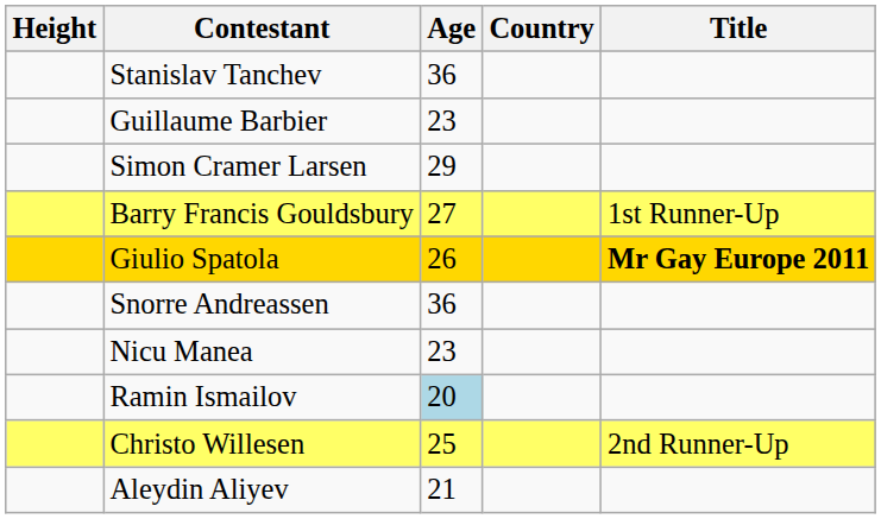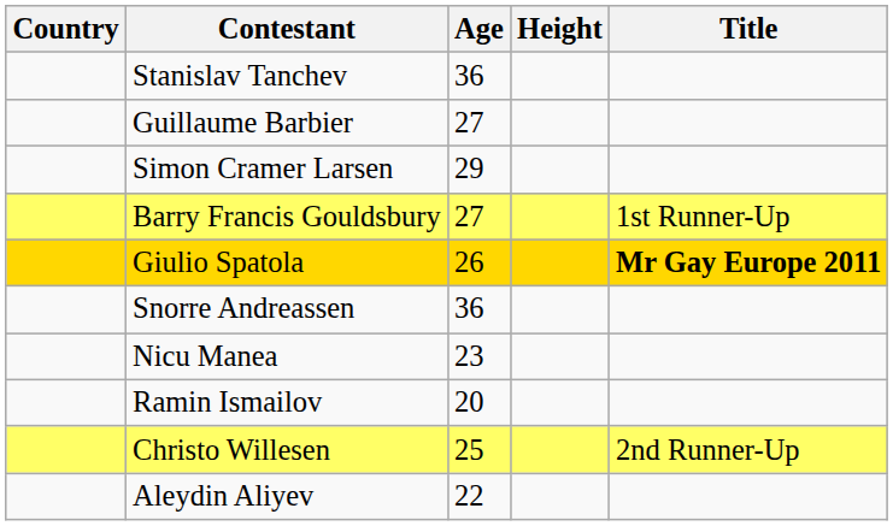 <table class="sortable wikitable">
 <tr>
-<th>Height</th>
+<th>Country</th>
 <th>Contestant</th>
 <th>Age</th>
-<th>Country</th>
+<th>Height</th>
 <th>Title</th>
 </tr>
 <tr>
-<td></td>
+<td><strong></strong></td>
 <td>Stanislav Tanchev</td>
 <td>36</td>
-<td><strong></strong></td>
+<td></td>
 <td></td>
 </tr>
 <tr>
+<td><strong></strong></td>
+<td>Guillaume Barbier</td>
+<td>27</td>
 <td></td>
-<td>Guillaume Barbier</td>
-<td>23</td>
-<td><strong></strong></td>
 <td></td>
 </tr>
 <tr>
-<td></td>
+<td><strong></strong></td>
 <td>Simon Cramer Larsen</td>
 <td>29</td>
-<td><strong></strong></td>
+<td></td>
 <td></td>
 </tr>
 <tr style="background:#FFFF66">
-<td></td>
+<td><strong></strong></td>
 <td>Barry Francis Gouldsbury</td>
 <td>27</td>
-<td><strong></strong></td>
+<td></td>
 <td>1st Runner-Up</td>
 </tr>
 <tr style="background:gold">
-<td></td>
+<td><strong></strong></td>
 <td>Giulio Spatola</td>
 <td>26</td>
-<td><strong></strong></td>
+<td></td>
 <td><strong>Mr Gay Europe 2011</strong></td>
 </tr>
 <tr>
-<td></td>
+<td><strong></strong></td>
 <td>Snorre Andreassen</td>
 <td>36</td>
-<td><strong></strong></td>
+<td></td>
 <td></td>
 </tr>
 <tr>
-<td></td>
+<td><strong></strong></td>
 <td>Nicu Manea</td>
 <td>23</td>
-<td><strong></strong></td>
+<td></td>
 <td></td>
 </tr>
 <tr>
+<td><strong></strong></td>
+<td>Ramin Ismailov</td>
+<td>20</td>
 <td></td>
-<td>Ramin Ismailov</td>
-<td style="background: lightblue;">20</td>
-<td><strong></strong></td>
 <td></td>
 </tr>
 <tr style="background:#FFFF66">
-<td></td>
+<td><strong></strong></td>
 <td>Christo Willesen</td>
 <td>25</td>
-<td><strong></strong></td>
+<td></td>
 <td>2nd Runner-Up</td>
 </tr>
 <tr>
+<td><strong></strong></td>
+<td>Aleydin Aliyev</td>
+<td>22</td>
 <td></td>
-<td>Aleydin Aliyev</td>
-<td>21</td>
-<td><strong></strong></td>
 <td></td>
 </tr>
 </table>
